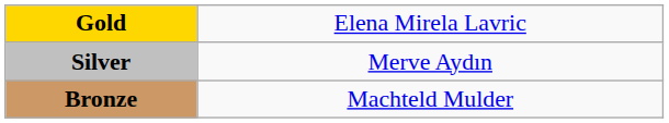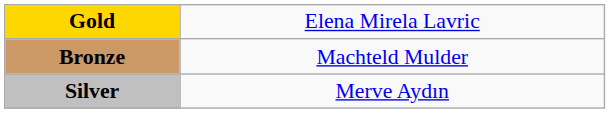 <table class="wikitable" style="text-align:center; " width="35%">
 <tr>
 <td bgcolor="gold"><strong>Gold</strong></td>
 <td><a href='#'>Elena Mirela Lavric</a><br>  <small><em></em></small></td>
 </tr>
 <tr>
+<td bgcolor="CC9966"><strong>Bronze</strong></td>
+<td><a href='#'>Machteld Mulder</a><br>  <small><em></em></small></td>
+</tr>
+<tr>
 <td bgcolor="silver"><strong>Silver</strong></td>
 <td><a href='#'>Merve Aydın</a><br>  <small><em></em></small></td>
 </tr>
-<tr>
-<td bgcolor="CC9966"><strong>Bronze</strong></td>
-<td><a href='#'>Machteld Mulder</a><br>  <small><em></em></small></td>
-</tr>
 </table>
